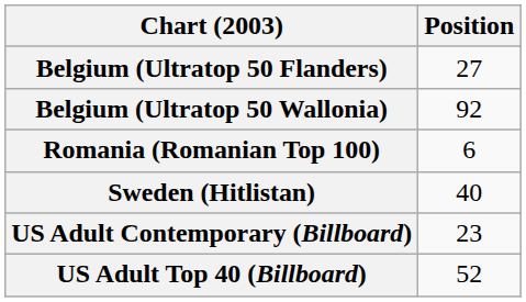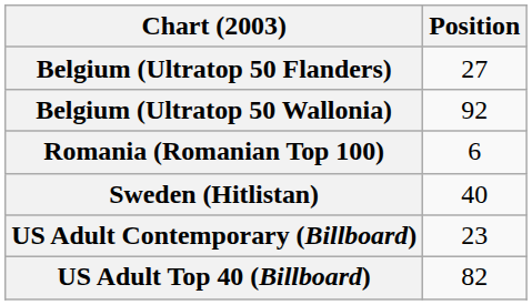 <table class="wikitable sortable plainrowheaders" style="text-align:center">
 <tr>
 <th scope="col">Chart (2003)</th>
 <th scope="col">Position</th>
 </tr>
 <tr>
 <th scope="row">Belgium (Ultratop 50 Flanders)</th>
 <td>27</td>
 </tr>
 <tr>
 <th scope="row">Belgium (Ultratop 50 Wallonia)</th>
 <td>92</td>
 </tr>
 <tr>
 <th scope="row">Romania (Romanian Top 100)</th>
 <td>6</td>
 </tr>
 <tr>
 <th scope="row">Sweden (Hitlistan)</th>
 <td>40</td>
 </tr>
 <tr>
 <th scope="row">US Adult Contemporary (<em>Billboard</em>)</th>
 <td>23</td>
 </tr>
 <tr>
 <th scope="row">US Adult Top 40 (<em>Billboard</em>)</th>
-<td>52</td>
+<td>82</td>
 </tr>
 </table>
